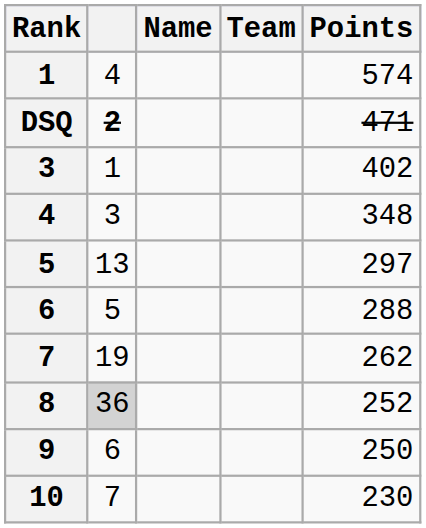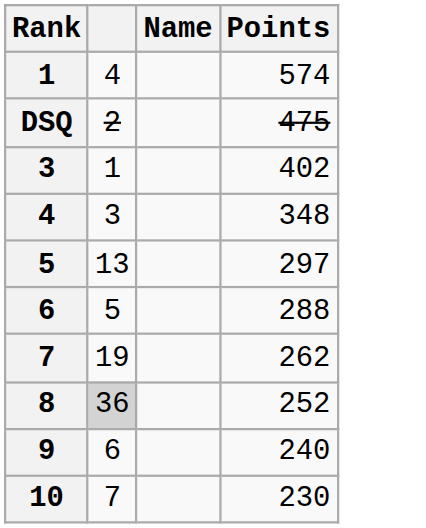 <table class="wikitable">
 <tr style="background:#ccf;">
 <th scope="col">Rank</th>
 <th scope="col"></th>
 <th scope="col">Name</th>
-<th scope="col">Team</th>
 <th scope="col">Points</th>
 </tr>
 <tr>
 <th scope="row">1</th>
 <td style="text-align:center;">4</td>
 <td></td>
-<td></td>
 <td style="text-align:right;">574</td>
 </tr>
 <tr>
 <th scope="row">DSQ</th>
-<td style="text-align:center;"><strong><s>2</s></strong></td>
+<td style="text-align:center;"><s>2</s></td>
 <td><s></s></td>
-<td><s></s></td>
-<td style="text-align:right;"><s>471</s></td>
+<td style="text-align:right;"><s>475</s></td>
 </tr>
 <tr>
 <th scope="row">3</th>
 <td style="text-align:center;">1</td>
-<td></td>
 <td></td>
 <td style="text-align:right;">402</td>
 </tr>
 <tr>
 <th scope="row">4</th>
 <td style="text-align:center;">3</td>
 <td></td>
-<td></td>
 <td style="text-align:right;">348</td>
 </tr>
 <tr>
 <th scope="row">5</th>
 <td style="text-align:center;">13</td>
-<td></td>
 <td></td>
 <td style="text-align:right;">297</td>
 </tr>
 <tr>
 <th scope="row">6</th>
 <td style="text-align:center;">5</td>
 <td></td>
-<td></td>
 <td style="text-align:right;">288</td>
 </tr>
 <tr>
 <th scope="row">7</th>
 <td style="text-align:center;">19</td>
-<td></td>
 <td></td>
 <td style="text-align:right;">262</td>
 </tr>
 <tr>
 <th scope="row">8</th>
 <td style="background: lightgrey; text-align:center;">36</td>
 <td></td>
-<td></td>
 <td style="text-align:right;">252</td>
 </tr>
 <tr>
 <th scope="row">9</th>
 <td style="text-align:center;">6</td>
 <td></td>
-<td></td>
-<td style="text-align:right;">250</td>
+<td style="text-align:right;">240</td>
 </tr>
 <tr>
 <th scope="row">10</th>
 <td style="text-align:center;">7</td>
 <td></td>
-<td></td>
 <td style="text-align:right;">230</td>
 </tr>
 </table>
